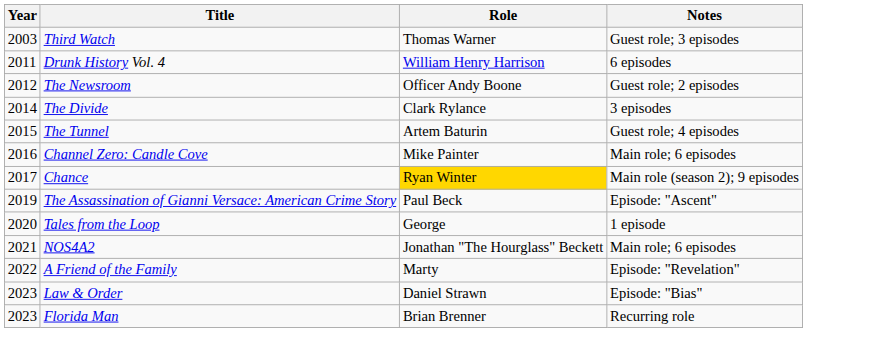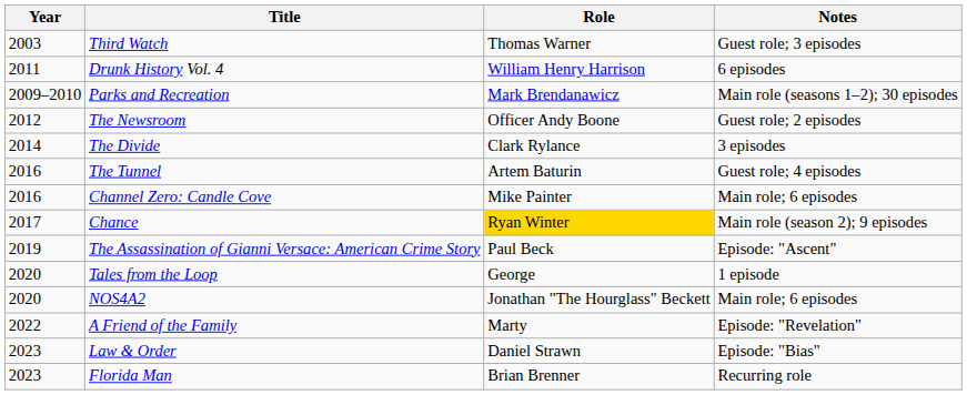 <table class="wikitable sortable">
 <tr>
 <th>Year</th>
 <th>Title</th>
 <th>Role</th>
 <th class="unsortable">Notes</th>
 </tr>
 <tr>
 <td>2003</td>
 <td><em><a href='#'>Third Watch</a></em></td>
 <td>Thomas Warner</td>
 <td>Guest role; 3 episodes</td>
 </tr>
 <tr>
 <td>2011</td>
 <td><em><a href='#'>Drunk History</a> Vol. 4</em></td>
 <td><a href='#'>William Henry Harrison</a></td>
 <td>6 episodes</td>
 </tr>
 <tr>
+<td>2009–2010</td>
+<td><em><a href='#'>Parks and Recreation</a></em></td>
+<td><a href='#'>Mark Brendanawicz</a></td>
+<td>Main role (seasons 1–2); 30 episodes</td>
+</tr>
+<tr>
 <td>2012</td>
 <td><em><a href='#'>The Newsroom</a></em></td>
 <td>Officer Andy Boone</td>
 <td>Guest role; 2 episodes</td>
 </tr>
 <tr>
 <td>2014</td>
 <td><em><a href='#'>The Divide</a></em></td>
 <td>Clark Rylance</td>
 <td>3 episodes</td>
 </tr>
 <tr>
-<td>2015</td>
+<td>2016</td>
 <td><em><a href='#'>The Tunnel</a></em></td>
 <td>Artem Baturin</td>
 <td>Guest role; 4 episodes</td>
 </tr>
 <tr>
 <td>2016</td>
 <td><em><a href='#'>Channel Zero: Candle Cove</a></em></td>
 <td>Mike Painter</td>
 <td>Main role; 6 episodes</td>
 </tr>
 <tr>
 <td>2017</td>
 <td><em><a href='#'>Chance</a></em></td>
 <td style="background: gold;">Ryan Winter</td>
 <td>Main role (season 2); 9 episodes</td>
 </tr>
 <tr>
 <td>2019</td>
 <td><em><a href='#'>The Assassination of Gianni Versace: American Crime Story</a></em></td>
 <td>Paul Beck</td>
 <td>Episode: "Ascent"</td>
 </tr>
 <tr>
 <td>2020</td>
 <td><em><a href='#'>Tales from the Loop</a></em></td>
 <td>George</td>
 <td>1 episode</td>
 </tr>
 <tr>
-<td>2021</td>
+<td>2020</td>
 <td><em><a href='#'>NOS4A2</a></em></td>
 <td>Jonathan "The Hourglass" Beckett</td>
 <td>Main role; 6 episodes</td>
 </tr>
 <tr>
 <td>2022</td>
 <td><em><a href='#'>A Friend of the Family</a></em></td>
 <td>Marty</td>
 <td>Episode: "Revelation"</td>
 </tr>
 <tr>
 <td>2023</td>
 <td><em><a href='#'>Law & Order</a></em></td>
 <td>Daniel Strawn</td>
 <td>Episode: "Bias"</td>
 </tr>
 <tr>
 <td>2023</td>
 <td><em><a href='#'>Florida Man</a></em></td>
 <td>Brian Brenner</td>
 <td>Recurring role</td>
 </tr>
 </table>
